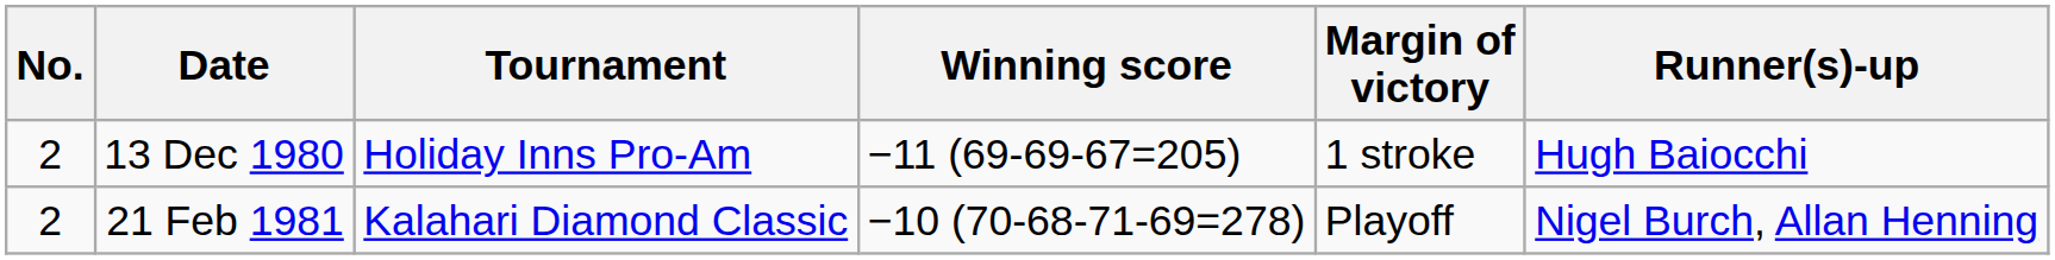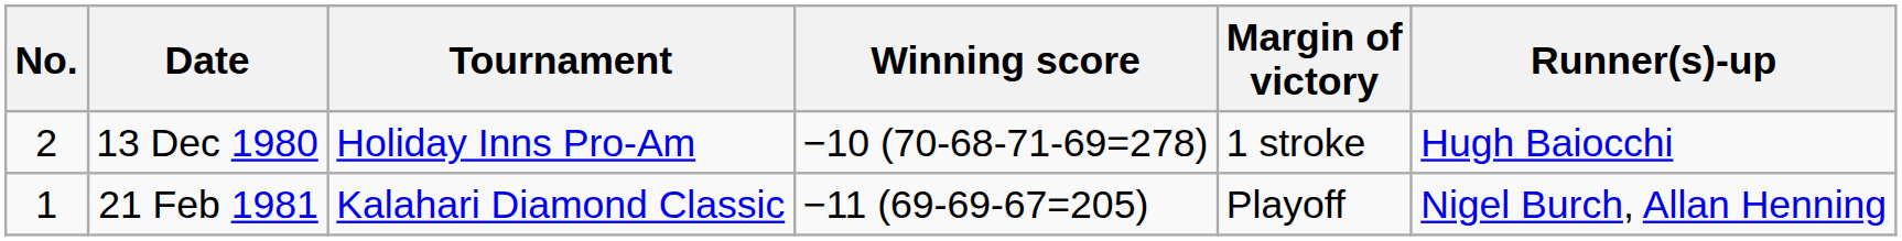 <table class="wikitable" style="font-size:95%;">
 <tr>
 <th>No.</th>
 <th>Date</th>
 <th>Tournament</th>
 <th>Winning score</th>
 <th>Margin of<br>victory</th>
 <th>Runner(s)-up</th>
 </tr>
 <tr>
 <td align=center>2</td>
 <td align=right>13 Dec <a href='#'>1980</a></td>
 <td><a href='#'>Holiday Inns Pro-Am</a></td>
-<td>−11 (69-69-67=205)</td>
+<td>−10 (70-68-71-69=278)</td>
 <td>1 stroke</td>
 <td> <a href='#'>Hugh Baiocchi</a></td>
 </tr>
 <tr>
-<td align=center>2</td>
+<td align=center>1</td>
 <td align=right>21 Feb <a href='#'>1981</a></td>
 <td><a href='#'>Kalahari Diamond Classic</a></td>
-<td>−10 (70-68-71-69=278)</td>
+<td>−11 (69-69-67=205)</td>
 <td>Playoff</td>
 <td> <a href='#'>Nigel Burch</a>,  <a href='#'>Allan Henning</a></td>
 </tr>
 </table>
